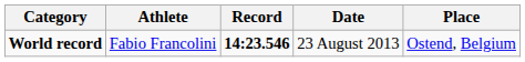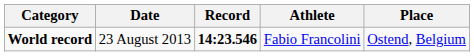 <table class="wikitable" style="text-align:center">
 <tr>
 <th>Category</th>
+<th>Date</th>
+<th>Record</th>
 <th>Athlete</th>
-<th>Record</th>
-<th>Date</th>
 <th>Place</th>
 </tr>
 <tr>
 <td><strong>World record </strong></td>
+<td>23 August 2013</td>
+<td><strong>14:23.546</strong></td>
 <td align="left"> <a href='#'>Fabio Francolini</a></td>
-<td><strong>14:23.546</strong></td>
-<td>23 August 2013</td>
 <td><a href='#'>Ostend</a>, <a href='#'>Belgium</a></td>
 </tr>
 </table>
